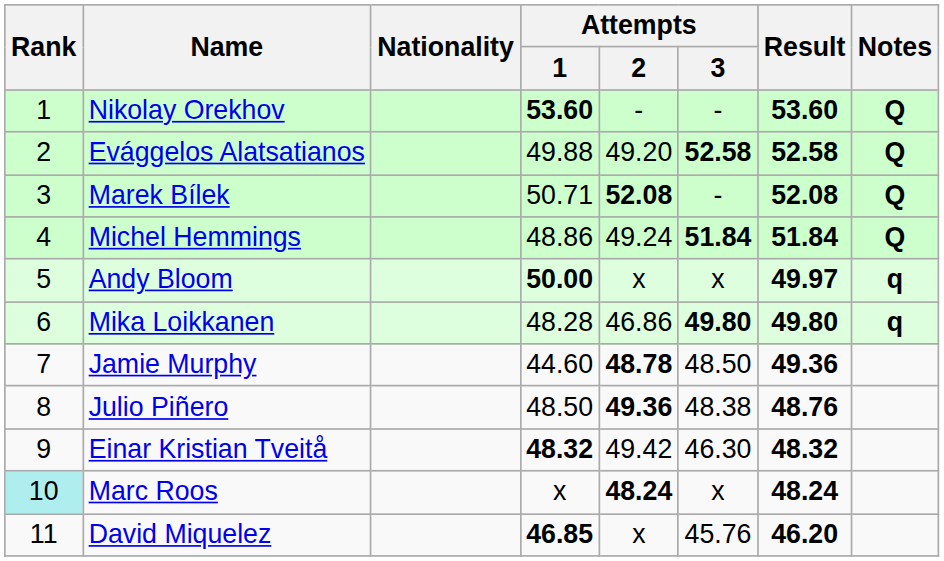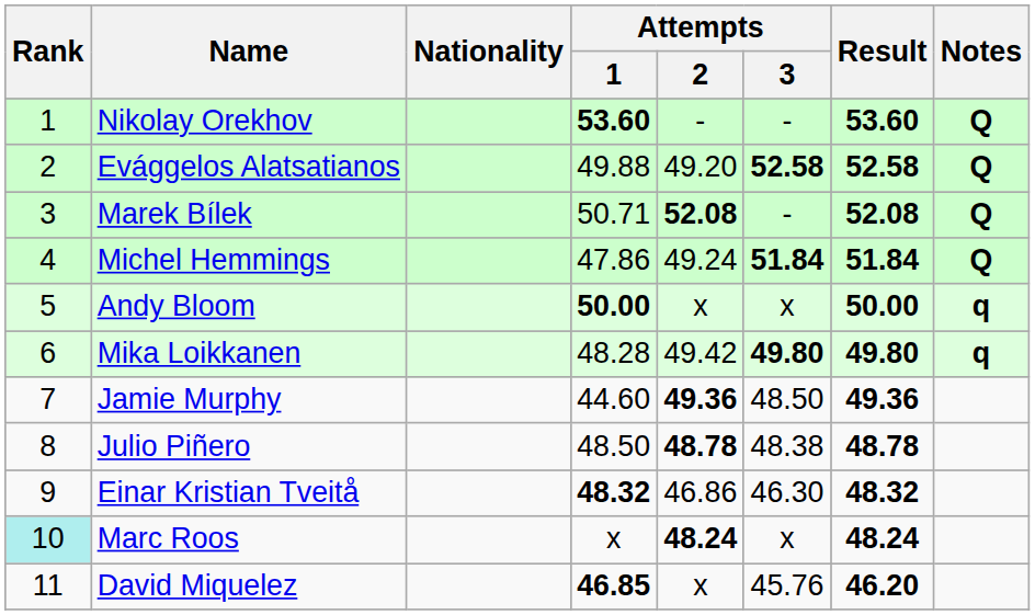 <table class="wikitable sortable" style="text-align:center">
 <tr>
 <th rowspan=2>Rank</th>
 <th rowspan=2>Name</th>
 <th rowspan=2>Nationality</th>
 <th colspan=3>Attempts</th>
 <th rowspan=2>Result</th>
 <th rowspan=2>Notes</th>
 </tr>
 <tr>
 <th>1</th>
 <th>2</th>
 <th>3</th>
 </tr>
 <tr bgcolor=ccffcc>
 <td>1</td>
 <td align=left><a href='#'>Nikolay Orekhov</a></td>
 <td align=left></td>
 <td><strong>53.60</strong></td>
 <td>-</td>
 <td>-</td>
 <td><strong>53.60</strong></td>
 <td><strong>Q</strong></td>
 </tr>
 <tr bgcolor=ccffcc>
 <td>2</td>
 <td align=left><a href='#'>Evággelos Alatsatianos</a></td>
 <td align=left></td>
 <td>49.88</td>
 <td>49.20</td>
 <td><strong>52.58</strong></td>
 <td><strong>52.58</strong></td>
 <td><strong>Q</strong></td>
 </tr>
 <tr bgcolor=ccffcc>
 <td>3</td>
 <td align=left><a href='#'>Marek Bílek</a></td>
 <td align=left></td>
 <td>50.71</td>
 <td><strong>52.08</strong></td>
 <td>-</td>
 <td><strong>52.08</strong></td>
 <td><strong>Q</strong></td>
 </tr>
 <tr bgcolor=ccffcc>
 <td>4</td>
 <td align=left><a href='#'>Michel Hemmings</a></td>
 <td align=left></td>
-<td>48.86</td>
+<td>47.86</td>
 <td>49.24</td>
 <td><strong>51.84</strong></td>
 <td><strong>51.84</strong></td>
 <td><strong>Q</strong></td>
 </tr>
 <tr bgcolor=ddffdd>
 <td>5</td>
 <td align=left><a href='#'>Andy Bloom</a></td>
 <td align=left></td>
 <td><strong>50.00</strong></td>
 <td>x</td>
 <td>x</td>
-<td><strong>49.97</strong></td>
+<td><strong>50.00</strong></td>
 <td><strong>q</strong></td>
 </tr>
 <tr bgcolor=ddffdd>
 <td>6</td>
 <td align=left><a href='#'>Mika Loikkanen</a></td>
 <td align=left></td>
 <td>48.28</td>
-<td>46.86</td>
+<td>49.42</td>
 <td><strong>49.80</strong></td>
 <td><strong>49.80</strong></td>
 <td><strong>q</strong></td>
 </tr>
 <tr>
 <td>7</td>
 <td align=left><a href='#'>Jamie Murphy</a></td>
 <td align=left></td>
 <td>44.60</td>
-<td><strong>48.78</strong></td>
+<td><strong>49.36</strong></td>
 <td>48.50</td>
 <td><strong>49.36</strong></td>
 <td></td>
 </tr>
 <tr>
 <td>8</td>
 <td align=left><a href='#'>Julio Piñero</a></td>
 <td align=left></td>
 <td>48.50</td>
-<td><strong>49.36</strong></td>
+<td><strong>48.78</strong></td>
 <td>48.38</td>
-<td><strong>48.76</strong></td>
+<td><strong>48.78</strong></td>
 <td></td>
 </tr>
 <tr>
 <td>9</td>
 <td align=left><a href='#'>Einar Kristian Tveitå</a></td>
 <td align=left></td>
 <td><strong>48.32</strong></td>
-<td>49.42</td>
+<td>46.86</td>
 <td>46.30</td>
 <td><strong>48.32</strong></td>
 <td></td>
 </tr>
 <tr>
 <td style="background: paleturquoise;">10</td>
 <td align=left><a href='#'>Marc Roos</a></td>
 <td align=left></td>
 <td>x</td>
 <td><strong>48.24</strong></td>
 <td>x</td>
 <td><strong>48.24</strong></td>
 <td></td>
 </tr>
 <tr>
 <td>11</td>
 <td align=left><a href='#'>David Miquelez</a></td>
 <td align=left></td>
 <td><strong>46.85</strong></td>
 <td>x</td>
 <td>45.76</td>
 <td><strong>46.20</strong></td>
 <td></td>
 </tr>
 </table>
